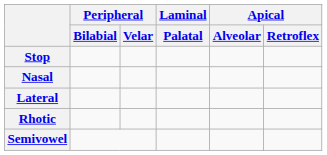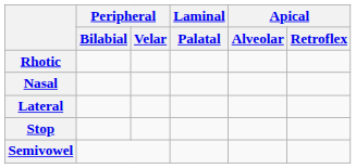 <table class="wikitable" style="text-align: center;">
 <tr>
 <th rowspan="2"></th>
 <th colspan="2"><a href='#'>Peripheral</a></th>
 <th><a href='#'>Laminal</a></th>
 <th colspan="2"><a href='#'>Apical</a></th>
 </tr>
 <tr>
 <th><a href='#'>Bilabial</a></th>
 <th><a href='#'>Velar</a></th>
 <th><a href='#'>Palatal</a></th>
 <th><a href='#'>Alveolar</a></th>
 <th><a href='#'>Retroflex</a></th>
 </tr>
 <tr>
-<th><a href='#'>Stop</a></th>
+<th><a href='#'>Rhotic</a></th>
 <td></td>
 <td></td>
 <td></td>
 <td></td>
 <td></td>
 </tr>
 <tr>
 <th><a href='#'>Nasal</a></th>
 <td></td>
 <td></td>
 <td></td>
 <td></td>
 <td></td>
 </tr>
 <tr>
 <th><a href='#'>Lateral</a></th>
 <td></td>
 <td></td>
 <td></td>
 <td></td>
 <td></td>
 </tr>
 <tr>
-<th><a href='#'>Rhotic</a></th>
+<th><a href='#'>Stop</a></th>
 <td></td>
 <td></td>
 <td></td>
 <td></td>
 <td></td>
 </tr>
 <tr>
 <th><a href='#'>Semivowel</a></th>
 <td colspan="2"></td>
 <td></td>
 <td></td>
 <td></td>
 </tr>
 </table>
